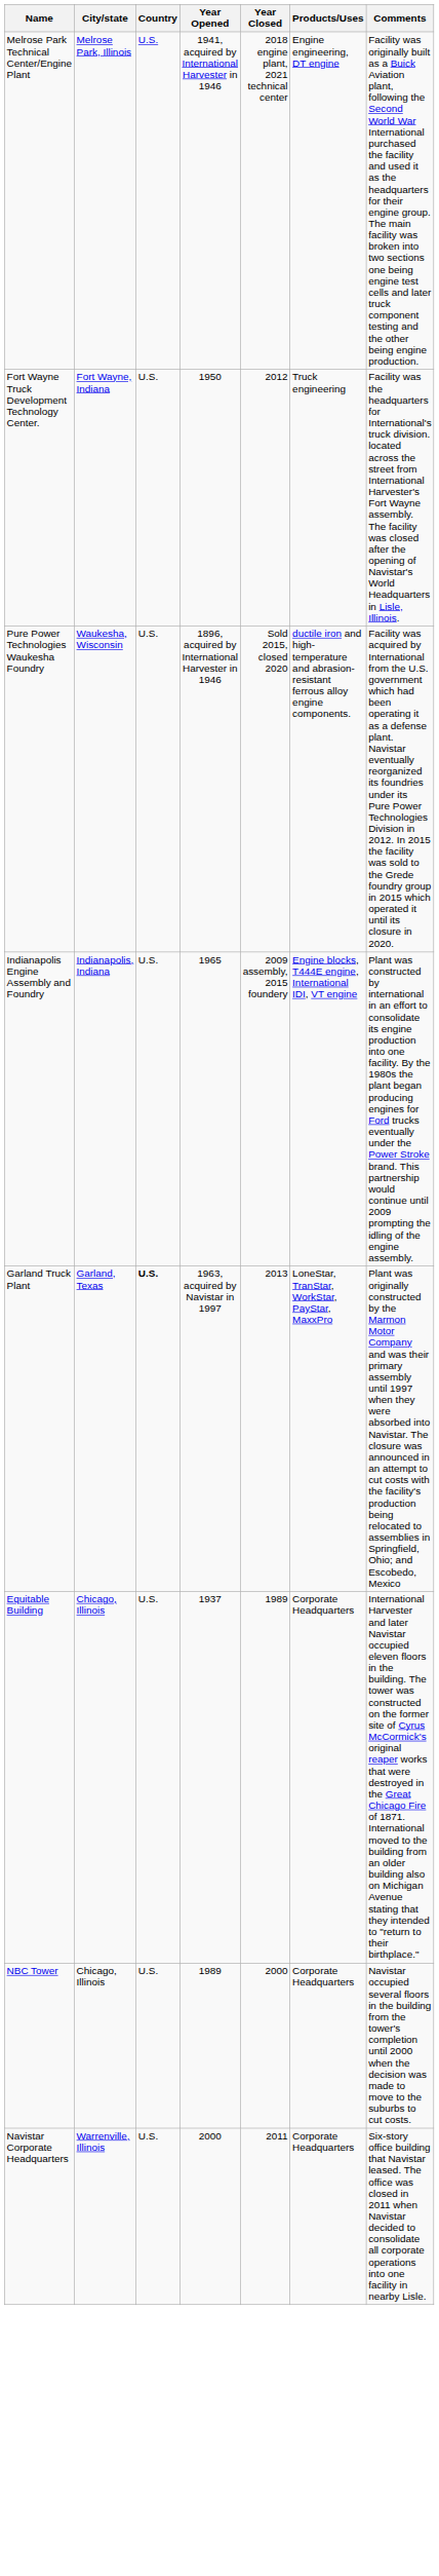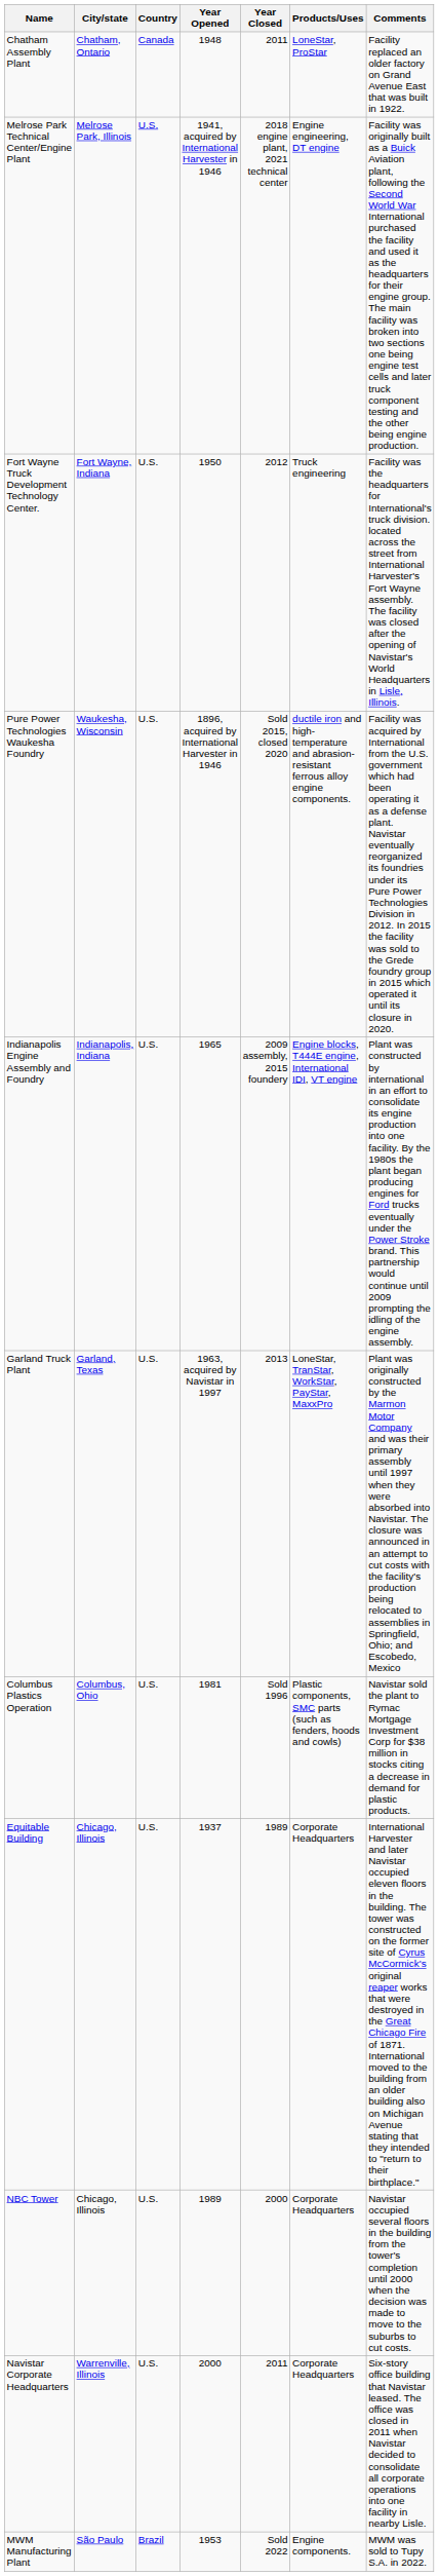 <table class="wikitable sortable">
 <tr>
 <th style="width:200px;">Name</th>
 <th style="width:100px;">City/state</th>
 <th style="width:100px;">Country</th>
 <th style="width:120px;">Year Opened</th>
 <th style="width:150px;">Year Closed</th>
 <th style="width:200px;">Products/Uses</th>
 <th style="width:300px;" class="unsortable">Comments</th>
+</tr>
+<tr valign="top">
+<td style="text-align:left;">Chatham Assembly Plant</td>
+<td style="text-align:left;"><a href='#'>Chatham, Ontario</a></td>
+<td style="text-align:left;"><a href='#'>Canada</a></td>
+<td style="text-align:center;">1948</td>
+<td style="text-align:right;">2011</td>
+<td style="text-align:left;"><a href='#'>LoneStar</a>, <a href='#'>ProStar</a></td>
+<td>Facility replaced an older factory on Grand Avenue East that was built in 1922.</td>
 </tr>
 <tr valign="top">
 <td style="text-align:left;">Melrose Park Technical Center/Engine Plant</td>
 <td style="text-align:left;"><a href='#'>Melrose Park, Illinois</a></td>
 <td style="text-align:left;"><a href='#'>U.S.</a></td>
 <td style="text-align:center;">1941, acquired by <a href='#'>International Harvester</a> in 1946</td>
 <td style="text-align:right;">2018 engine plant, 2021 technical center</td>
 <td style="text-align:left;">Engine engineering, <a href='#'>DT engine</a></td>
 <td>Facility was originally built as a <a href='#'>Buick</a> Aviation plant, following the <a href='#'>Second World War</a> International purchased the facility and used it as the headquarters for their engine group. The main facility was broken into two sections one being engine test cells and later truck component testing and the other being engine production.</td>
 </tr>
 <tr valign="top">
 <td style="text-align:left;">Fort Wayne Truck Development Technology Center.</td>
 <td style="text-align:left;"><a href='#'>Fort Wayne, Indiana</a></td>
 <td style="text-align:left;">U.S.</td>
 <td style="text-align:center;">1950</td>
 <td style="text-align:right;">2012</td>
 <td style="text-align:left;">Truck engineering</td>
 <td>Facility was the headquarters for International's truck division. located across the street from International Harvester's Fort Wayne assembly. The facility was closed after the opening of Navistar's World Headquarters in <a href='#'>Lisle, Illinois</a>.</td>
 </tr>
 <tr valign="top">
 <td style="text-align:left;">Pure Power Technologies Waukesha Foundry</td>
 <td style="text-align:left;"><a href='#'>Waukesha, Wisconsin</a></td>
 <td style="text-align:left;">U.S.</td>
 <td style="text-align:center;">1896, acquired by International Harvester in 1946</td>
 <td style="text-align:right;">Sold 2015, closed 2020</td>
 <td style="text-align:left;"><a href='#'>ductile iron</a> and high-temperature and abrasion-resistant ferrous alloy engine components.</td>
 <td>Facility was acquired by International from the U.S. government which had been operating it as a defense plant. Navistar eventually reorganized its foundries under its Pure Power Technologies Division in 2012. In 2015 the facility was sold to the Grede foundry group in 2015 which operated it until its closure in 2020.</td>
 </tr>
 <tr valign="top">
 <td style="text-align:left;">Indianapolis Engine Assembly and Foundry</td>
 <td style="text-align:left;"><a href='#'>Indianapolis, Indiana</a></td>
 <td style="text-align:left;">U.S.</td>
 <td style="text-align:center;">1965 </td>
 <td style="text-align:right;">2009 assembly, 2015 foundery</td>
 <td style="text-align:left;"><a href='#'>Engine blocks</a>, <a href='#'>T444E engine</a>, <a href='#'>International IDI</a>, <a href='#'>VT engine</a></td>
 <td>Plant was constructed by international in an effort to consolidate its engine production into one facility. By the 1980s the plant began producing engines for <a href='#'>Ford</a> trucks eventually under the <a href='#'>Power Stroke</a> brand. This partnership would continue until 2009 prompting the idling of the engine assembly.</td>
 </tr>
 <tr valign="top">
 <td style="text-align:left;">Garland Truck Plant</td>
 <td style="text-align:left;"><a href='#'>Garland, Texas</a></td>
-<td style="text-align:left;"><strong>U.S.</strong></td>
+<td style="text-align:left;">U.S.</td>
 <td style="text-align:center;">1963, acquired by Navistar in 1997</td>
 <td style="text-align:right;">2013</td>
 <td style="text-align:left;">LoneStar, <a href='#'>TranStar</a>, <a href='#'>WorkStar</a>, <a href='#'>PayStar</a>, <a href='#'>MaxxPro</a></td>
 <td>Plant was originally constructed by the <a href='#'>Marmon Motor Company</a> and was their primary assembly until 1997 when they were absorbed into Navistar. The closure was announced in an attempt to cut costs with the facility's production being relocated to assemblies in Springfield, Ohio; and Escobedo, Mexico</td>
+</tr>
+<tr valign="top">
+<td style="text-align:left;">Columbus Plastics Operation</td>
+<td style="text-align:left;"><a href='#'>Columbus, Ohio</a></td>
+<td style="text-align:left;">U.S.</td>
+<td style="text-align:center;">1981</td>
+<td style="text-align:right;">Sold 1996</td>
+<td style="text-align:left;">Plastic components, <a href='#'>SMC</a> parts (such as fenders, hoods and cowls) </td>
+<td>Navistar sold the plant to Rymac Mortgage Investment Corp for $38 million in stocks citing a decrease in demand for plastic products.</td>
 </tr>
 <tr valign="top">
 <td style="text-align:left;"><a href='#'>Equitable Building</a></td>
 <td style="text-align:left;"><a href='#'>Chicago, Illinois</a></td>
 <td style="text-align:left;">U.S.</td>
 <td style="text-align:center;">1937</td>
 <td style="text-align:right;">1989</td>
 <td style="text-align:left;">Corporate Headquarters</td>
 <td>International Harvester and later Navistar occupied eleven floors in the building. The tower was constructed on the former site of <a href='#'>Cyrus McCormick's</a> original <a href='#'>reaper</a> works that were destroyed in the <a href='#'>Great Chicago Fire</a> of 1871. International moved to the building from an older building also on Michigan  Avenue stating that they intended to "return to their birthplace."</td>
 </tr>
 <tr valign="top">
 <td style="text-align:left;"><a href='#'>NBC Tower</a></td>
 <td style="text-align:left;">Chicago, Illinois</td>
 <td style="text-align:left;">U.S.</td>
 <td style="text-align:center;">1989</td>
 <td style="text-align:right;">2000</td>
 <td style="text-align:left;">Corporate Headquarters</td>
 <td>Navistar occupied several floors in the building from the tower's completion until 2000 when the decision was made to move to the suburbs to cut costs.</td>
 </tr>
 <tr valign="top">
 <td style="text-align:left;">Navistar Corporate Headquarters</td>
 <td style="text-align:left;"><a href='#'>Warrenville, Illinois</a></td>
 <td style="text-align:left;">U.S.</td>
 <td style="text-align:center;">2000</td>
 <td style="text-align:right;">2011</td>
 <td style="text-align:left;">Corporate Headquarters</td>
 <td>Six-story office building that Navistar leased. The office was closed in 2011 when Navistar decided to consolidate all corporate operations into one facility in nearby Lisle.</td>
 </tr>
+<tr valign="top">
+<td style="text-align:left;">MWM Manufacturing Plant</td>
+<td style="text-align:left;"><a href='#'>São Paulo</a></td>
+<td style="text-align:left;"><a href='#'>Brazil</a></td>
+<td style="text-align:center;">1953</td>
+<td style="text-align:right;">Sold 2022</td>
+<td>Engine components.</td>
+<td>MWM was sold to Tupy S.A. in 2022.</td>
+</tr>
 </table>
